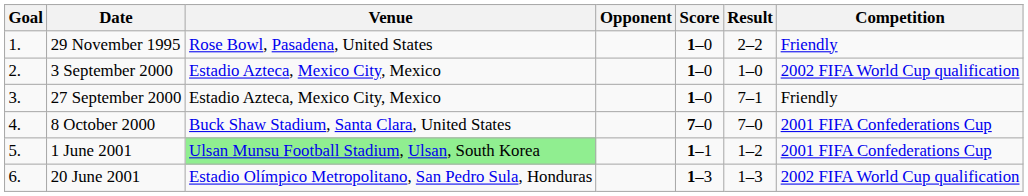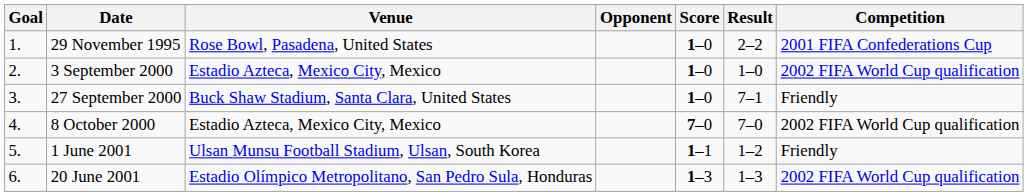 <table class="wikitable plainrowheaders sortable">
 <tr>
 <th>Goal</th>
 <th>Date</th>
 <th>Venue</th>
 <th>Opponent</th>
 <th>Score</th>
 <th>Result</th>
 <th>Competition</th>
 </tr>
 <tr>
 <td>1.</td>
 <td>29 November 1995</td>
 <td><a href='#'>Rose Bowl</a>, <a href='#'>Pasadena</a>, United States</td>
 <td></td>
 <td align=center><strong>1</strong>–0</td>
 <td align=center>2–2</td>
-<td><a href='#'>Friendly</a></td>
+<td><a href='#'>2001 FIFA Confederations Cup</a></td>
 </tr>
 <tr>
 <td>2.</td>
 <td>3 September 2000</td>
 <td><a href='#'>Estadio Azteca</a>, <a href='#'>Mexico City</a>, Mexico</td>
 <td></td>
 <td align=center><strong>1</strong>–0</td>
 <td align=center>1–0</td>
 <td><a href='#'>2002 FIFA World Cup qualification</a></td>
 </tr>
 <tr>
 <td>3.</td>
 <td>27 September 2000</td>
-<td>Estadio Azteca, Mexico City, Mexico</td>
+<td><a href='#'>Buck Shaw Stadium</a>, <a href='#'>Santa Clara</a>, United States</td>
 <td></td>
 <td align=center><strong>1</strong>–0</td>
 <td align=center>7–1</td>
 <td>Friendly</td>
 </tr>
 <tr>
 <td>4.</td>
 <td>8 October 2000</td>
-<td><a href='#'>Buck Shaw Stadium</a>, <a href='#'>Santa Clara</a>, United States</td>
+<td>Estadio Azteca, Mexico City, Mexico</td>
 <td></td>
 <td align=center><strong>7</strong>–0</td>
 <td align=center>7–0</td>
-<td><a href='#'>2001 FIFA Confederations Cup</a></td>
+<td>2002 FIFA World Cup qualification</td>
 </tr>
 <tr>
 <td>5.</td>
 <td>1 June 2001</td>
-<td style="background: lightgreen;"><a href='#'>Ulsan Munsu Football Stadium</a>, <a href='#'>Ulsan</a>, South Korea</td>
+<td><a href='#'>Ulsan Munsu Football Stadium</a>, <a href='#'>Ulsan</a>, South Korea</td>
 <td></td>
 <td align=center><strong>1</strong>–1</td>
 <td align=center>1–2</td>
-<td><a href='#'>2001 FIFA Confederations Cup</a></td>
+<td>Friendly</td>
 </tr>
 <tr>
 <td>6.</td>
 <td>20 June 2001</td>
 <td><a href='#'>Estadio Olímpico Metropolitano</a>, <a href='#'>San Pedro Sula</a>, Honduras</td>
 <td></td>
 <td align=center><strong>1</strong>–3</td>
 <td align=center>1–3</td>
 <td><a href='#'>2002 FIFA World Cup qualification</a></td>
 </tr>
 </table>
